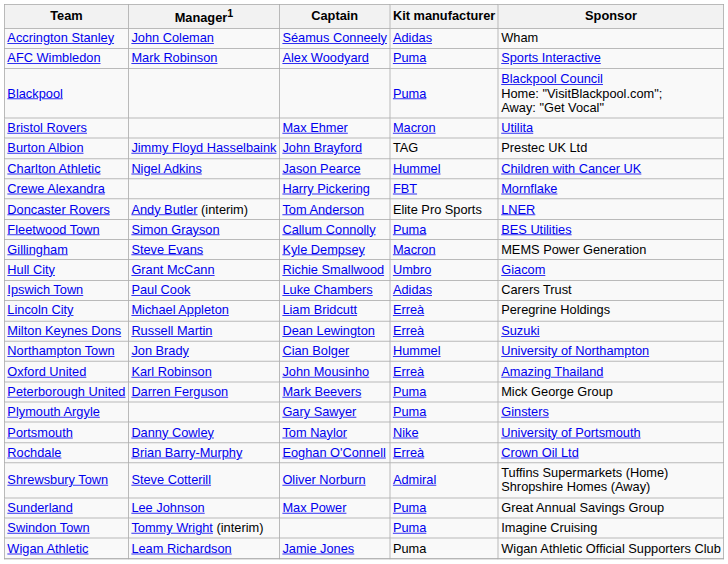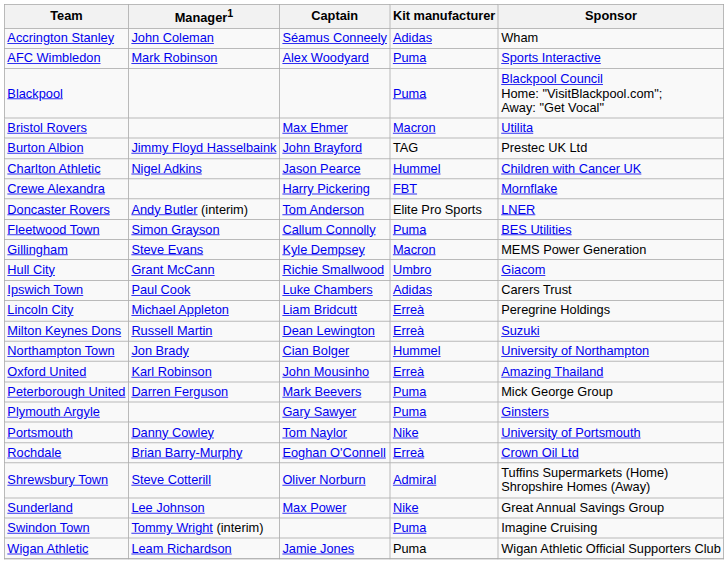 <table class="wikitable sortable" style="text-align: left;">
 <tr>
 <th>Team</th>
 <th>Manager<sup>1</sup></th>
 <th>Captain</th>
 <th>Kit manufacturer</th>
 <th>Sponsor</th>
 </tr>
 <tr>
 <td><a href='#'>Accrington Stanley</a></td>
 <td> <a href='#'>John Coleman</a></td>
 <td> <a href='#'>Séamus Conneely</a></td>
 <td><a href='#'>Adidas</a></td>
 <td>Wham</td>
 </tr>
 <tr>
 <td><a href='#'>AFC Wimbledon</a></td>
 <td> <a href='#'>Mark Robinson</a></td>
 <td> <a href='#'>Alex Woodyard</a></td>
 <td><a href='#'>Puma</a></td>
 <td><a href='#'>Sports Interactive</a></td>
 </tr>
 <tr>
 <td><a href='#'>Blackpool</a></td>
 <td> </td>
 <td> </td>
 <td><a href='#'>Puma</a></td>
 <td><a href='#'>Blackpool Council</a><br>Home: "VisitBlackpool.com";<br>Away: "Get Vocal"</td>
 </tr>
 <tr>
 <td><a href='#'>Bristol Rovers</a></td>
 <td> </td>
 <td> <a href='#'>Max Ehmer</a></td>
 <td><a href='#'>Macron</a></td>
 <td><a href='#'>Utilita</a></td>
 </tr>
 <tr>
 <td><a href='#'>Burton Albion</a></td>
 <td> <a href='#'>Jimmy Floyd Hasselbaink</a></td>
 <td> <a href='#'>John Brayford</a></td>
 <td>TAG</td>
 <td>Prestec UK Ltd</td>
 </tr>
 <tr>
 <td><a href='#'>Charlton Athletic</a></td>
 <td> <a href='#'>Nigel Adkins</a></td>
 <td> <a href='#'>Jason Pearce</a></td>
 <td><a href='#'>Hummel</a></td>
 <td><a href='#'>Children with Cancer UK</a></td>
 </tr>
 <tr>
 <td><a href='#'>Crewe Alexandra</a></td>
 <td> </td>
 <td> <a href='#'>Harry Pickering</a></td>
 <td><a href='#'>FBT</a></td>
 <td><a href='#'>Mornflake</a></td>
 </tr>
 <tr>
 <td><a href='#'>Doncaster Rovers</a></td>
 <td> <a href='#'>Andy Butler</a> (interim)</td>
 <td> <a href='#'>Tom Anderson</a></td>
 <td>Elite Pro Sports</td>
 <td><a href='#'>LNER</a></td>
 </tr>
 <tr>
 <td><a href='#'>Fleetwood Town</a></td>
 <td> <a href='#'>Simon Grayson</a></td>
 <td> <a href='#'>Callum Connolly</a></td>
 <td><a href='#'>Puma</a></td>
 <td><a href='#'>BES Utilities</a></td>
 </tr>
 <tr>
 <td><a href='#'>Gillingham</a></td>
 <td> <a href='#'>Steve Evans</a></td>
 <td> <a href='#'>Kyle Dempsey</a></td>
 <td><a href='#'>Macron</a></td>
 <td>MEMS Power Generation</td>
 </tr>
 <tr>
 <td><a href='#'>Hull City</a></td>
 <td> <a href='#'>Grant McCann</a></td>
 <td> <a href='#'>Richie Smallwood</a></td>
 <td><a href='#'>Umbro</a></td>
 <td><a href='#'>Giacom</a></td>
 </tr>
 <tr>
 <td><a href='#'>Ipswich Town</a></td>
 <td> <a href='#'>Paul Cook</a></td>
 <td> <a href='#'>Luke Chambers</a></td>
 <td><a href='#'>Adidas</a></td>
 <td>Carers Trust</td>
 </tr>
 <tr>
 <td><a href='#'>Lincoln City</a></td>
 <td> <a href='#'>Michael Appleton</a></td>
 <td> <a href='#'>Liam Bridcutt</a></td>
 <td><a href='#'>Erreà</a></td>
 <td>Peregrine Holdings</td>
 </tr>
 <tr>
 <td><a href='#'>Milton Keynes Dons</a></td>
 <td> <a href='#'>Russell Martin</a></td>
 <td> <a href='#'>Dean Lewington</a></td>
 <td><a href='#'>Erreà</a></td>
 <td><a href='#'>Suzuki</a></td>
 </tr>
 <tr>
 <td><a href='#'>Northampton Town</a></td>
 <td> <a href='#'>Jon Brady</a></td>
 <td> <a href='#'>Cian Bolger</a></td>
 <td><a href='#'>Hummel</a></td>
 <td><a href='#'>University of Northampton</a></td>
 </tr>
 <tr>
 <td><a href='#'>Oxford United</a></td>
 <td> <a href='#'>Karl Robinson</a></td>
 <td> <a href='#'>John Mousinho</a></td>
 <td><a href='#'>Erreà</a></td>
 <td><a href='#'>Amazing Thailand</a></td>
 </tr>
 <tr>
 <td><a href='#'>Peterborough United</a></td>
 <td> <a href='#'>Darren Ferguson</a></td>
 <td> <a href='#'>Mark Beevers</a></td>
 <td><a href='#'>Puma</a></td>
 <td>Mick George Group</td>
 </tr>
 <tr>
 <td><a href='#'>Plymouth Argyle</a></td>
 <td> </td>
 <td> <a href='#'>Gary Sawyer</a></td>
 <td><a href='#'>Puma</a></td>
 <td><a href='#'>Ginsters</a></td>
 </tr>
 <tr>
 <td><a href='#'>Portsmouth</a></td>
 <td> <a href='#'>Danny Cowley</a></td>
 <td> <a href='#'>Tom Naylor</a></td>
 <td><a href='#'>Nike</a></td>
 <td><a href='#'>University of Portsmouth</a></td>
 </tr>
 <tr>
 <td><a href='#'>Rochdale</a></td>
 <td> <a href='#'>Brian Barry-Murphy</a></td>
 <td> <a href='#'>Eoghan O'Connell</a></td>
 <td><a href='#'>Erreà</a></td>
 <td><a href='#'>Crown Oil Ltd</a></td>
 </tr>
 <tr>
 <td><a href='#'>Shrewsbury Town</a></td>
 <td> <a href='#'>Steve Cotterill</a></td>
 <td> <a href='#'>Oliver Norburn</a></td>
 <td><a href='#'>Admiral</a></td>
 <td>Tuffins Supermarkets (Home)<br>Shropshire Homes (Away)</td>
 </tr>
 <tr>
 <td><a href='#'>Sunderland</a></td>
 <td> <a href='#'>Lee Johnson</a></td>
 <td> <a href='#'>Max Power</a></td>
-<td><a href='#'>Puma</a></td>
+<td><a href='#'>Nike</a></td>
 <td>Great Annual Savings Group</td>
 </tr>
 <tr>
 <td><a href='#'>Swindon Town</a></td>
 <td> <a href='#'>Tommy Wright</a> (interim)</td>
 <td> </td>
 <td><a href='#'>Puma</a></td>
 <td>Imagine Cruising</td>
 </tr>
 <tr>
 <td><a href='#'>Wigan Athletic</a></td>
 <td> <a href='#'>Leam Richardson</a></td>
 <td> <a href='#'>Jamie Jones</a></td>
 <td>Puma</td>
 <td>Wigan Athletic Official Supporters Club</td>
 </tr>
 <tr>
 </tr>
 </table>
